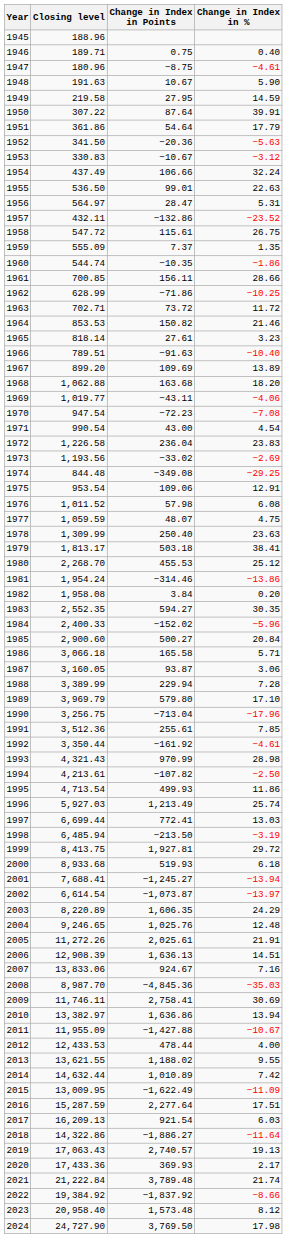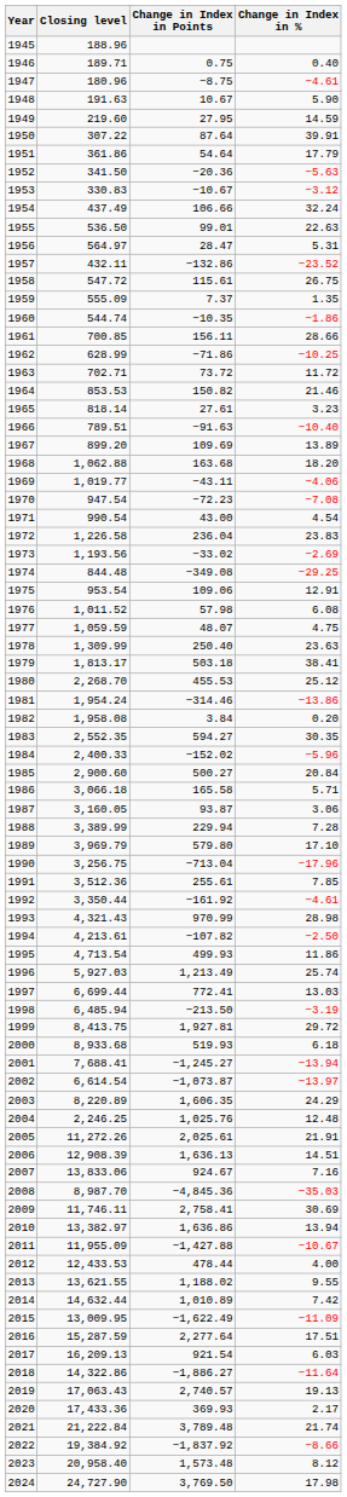 <table class="wikitable sortable" style="text-align:right;">
 <tr>
 <th>Year</th>
 <th>Closing level</th>
 <th>Change in Index<br>in Points</th>
 <th>Change in Index<br>in %</th>
 </tr>
 <tr>
 <td>1945</td>
 <td>188.96</td>
 <td></td>
 <td></td>
 </tr>
 <tr>
 <td>1946</td>
 <td>189.71</td>
 <td>0.75</td>
 <td>0.40</td>
 </tr>
 <tr>
 <td>1947</td>
 <td>180.96</td>
 <td>−8.75</td>
 <td style="color:red">−4.61</td>
 </tr>
 <tr>
 <td>1948</td>
 <td>191.63</td>
 <td>10.67</td>
 <td>5.90</td>
 </tr>
 <tr>
 <td>1949</td>
-<td>219.58</td>
+<td>219.60</td>
 <td>27.95</td>
 <td>14.59</td>
 </tr>
 <tr>
 <td>1950</td>
 <td>307.22</td>
 <td>87.64</td>
 <td>39.91</td>
 </tr>
 <tr>
 <td>1951</td>
 <td>361.86</td>
 <td>54.64</td>
 <td>17.79</td>
 </tr>
 <tr>
 <td>1952</td>
 <td>341.50</td>
 <td>−20.36</td>
 <td style="color:red">−5.63</td>
 </tr>
 <tr>
 <td>1953</td>
 <td>330.83</td>
 <td>−10.67</td>
 <td style="color:red">−3.12</td>
 </tr>
 <tr>
 <td>1954</td>
 <td>437.49</td>
 <td>106.66</td>
 <td>32.24</td>
 </tr>
 <tr>
 <td>1955</td>
 <td>536.50</td>
 <td>99.01</td>
 <td>22.63</td>
 </tr>
 <tr>
 <td>1956</td>
 <td>564.97</td>
 <td>28.47</td>
 <td>5.31</td>
 </tr>
 <tr>
 <td>1957</td>
 <td>432.11</td>
 <td>−132.86</td>
 <td style="color:red">−23.52</td>
 </tr>
 <tr>
 <td>1958</td>
 <td>547.72</td>
 <td>115.61</td>
 <td>26.75</td>
 </tr>
 <tr>
 <td>1959</td>
 <td>555.09</td>
 <td>7.37</td>
 <td>1.35</td>
 </tr>
 <tr>
 <td>1960</td>
 <td>544.74</td>
 <td>−10.35</td>
 <td style="color:red">−1.86</td>
 </tr>
 <tr>
 <td>1961</td>
 <td>700.85</td>
 <td>156.11</td>
 <td>28.66</td>
 </tr>
 <tr>
 <td>1962</td>
 <td>628.99</td>
 <td>−71.86</td>
 <td style="color:red">−10.25</td>
 </tr>
 <tr>
 <td>1963</td>
 <td>702.71</td>
 <td>73.72</td>
 <td>11.72</td>
 </tr>
 <tr>
 <td>1964</td>
 <td>853.53</td>
 <td>150.82</td>
 <td>21.46</td>
 </tr>
 <tr>
 <td>1965</td>
 <td>818.14</td>
 <td>27.61</td>
 <td>3.23</td>
 </tr>
 <tr>
 <td>1966</td>
 <td>789.51</td>
 <td>−91.63</td>
 <td style="color:red">−10.40</td>
 </tr>
 <tr>
 <td>1967</td>
 <td>899.20</td>
 <td>109.69</td>
 <td>13.89</td>
 </tr>
 <tr>
 <td>1968</td>
 <td>1,062.88</td>
 <td>163.68</td>
 <td>18.20</td>
 </tr>
 <tr>
 <td>1969</td>
 <td>1,019.77</td>
 <td>−43.11</td>
 <td style="color:red">−4.06</td>
 </tr>
 <tr>
 <td>1970</td>
 <td>947.54</td>
 <td>−72.23</td>
 <td style="color:red">−7.08</td>
 </tr>
 <tr>
 <td>1971</td>
 <td>990.54</td>
 <td>43.00</td>
 <td>4.54</td>
 </tr>
 <tr>
 <td>1972</td>
 <td>1,226.58</td>
 <td>236.04</td>
 <td>23.83</td>
 </tr>
 <tr>
 <td>1973</td>
 <td>1,193.56</td>
 <td>−33.02</td>
 <td style="color:red">−2.69</td>
 </tr>
 <tr>
 <td>1974</td>
 <td>844.48</td>
 <td>−349.08</td>
 <td style="color:red">−29.25</td>
 </tr>
 <tr>
 <td>1975</td>
 <td>953.54</td>
 <td>109.06</td>
 <td>12.91</td>
 </tr>
 <tr>
 <td>1976</td>
 <td>1,011.52</td>
 <td>57.98</td>
 <td>6.08</td>
 </tr>
 <tr>
 <td>1977</td>
 <td>1,059.59</td>
 <td>48.07</td>
 <td>4.75</td>
 </tr>
 <tr>
 <td>1978</td>
 <td>1,309.99</td>
 <td>250.40</td>
 <td>23.63</td>
 </tr>
 <tr>
 <td>1979</td>
 <td>1,813.17</td>
 <td>503.18</td>
 <td>38.41</td>
 </tr>
 <tr>
 <td>1980</td>
 <td>2,268.70</td>
 <td>455.53</td>
 <td>25.12</td>
 </tr>
 <tr>
 <td>1981</td>
 <td>1,954.24</td>
 <td>−314.46</td>
 <td style="color:red">−13.86</td>
 </tr>
 <tr>
 <td>1982</td>
 <td>1,958.08</td>
 <td>3.84</td>
 <td>0.20</td>
 </tr>
 <tr>
 <td>1983</td>
 <td>2,552.35</td>
 <td>594.27</td>
 <td>30.35</td>
 </tr>
 <tr>
 <td>1984</td>
 <td>2,400.33</td>
 <td>−152.02</td>
 <td style="color:red">−5.96</td>
 </tr>
 <tr>
 <td>1985</td>
 <td>2,900.60</td>
 <td>500.27</td>
 <td>20.84</td>
 </tr>
 <tr>
 <td>1986</td>
 <td>3,066.18</td>
 <td>165.58</td>
 <td>5.71</td>
 </tr>
 <tr>
 <td>1987</td>
 <td>3,160.05</td>
 <td>93.87</td>
 <td>3.06</td>
 </tr>
 <tr>
 <td>1988</td>
 <td>3,389.99</td>
 <td>229.94</td>
 <td>7.28</td>
 </tr>
 <tr>
 <td>1989</td>
 <td>3,969.79</td>
 <td>579.80</td>
 <td>17.10</td>
 </tr>
 <tr>
 <td>1990</td>
 <td>3,256.75</td>
 <td>−713.04</td>
 <td style="color:red">−17.96</td>
 </tr>
 <tr>
 <td>1991</td>
 <td>3,512.36</td>
 <td>255.61</td>
 <td>7.85</td>
 </tr>
 <tr>
 <td>1992</td>
 <td>3,350.44</td>
 <td>−161.92</td>
 <td style="color:red">−4.61</td>
 </tr>
 <tr>
 <td>1993</td>
 <td>4,321.43</td>
 <td>970.99</td>
 <td>28.98</td>
 </tr>
 <tr>
 <td>1994</td>
 <td>4,213.61</td>
 <td>−107.82</td>
 <td style="color:red">−2.50</td>
 </tr>
 <tr>
 <td>1995</td>
 <td>4,713.54</td>
 <td>499.93</td>
 <td>11.86</td>
 </tr>
 <tr>
 <td>1996</td>
 <td>5,927.03</td>
 <td>1,213.49</td>
 <td>25.74</td>
 </tr>
 <tr>
 <td>1997</td>
 <td>6,699.44</td>
 <td>772.41</td>
 <td>13.03</td>
 </tr>
 <tr>
 <td>1998</td>
 <td>6,485.94</td>
 <td>−213.50</td>
 <td style="color:red">−3.19</td>
 </tr>
 <tr>
 <td>1999</td>
 <td>8,413.75</td>
 <td>1,927.81</td>
 <td>29.72</td>
 </tr>
 <tr>
 <td>2000</td>
 <td>8,933.68</td>
 <td>519.93</td>
 <td>6.18</td>
 </tr>
 <tr>
 <td>2001</td>
 <td>7,688.41</td>
 <td>−1,245.27</td>
 <td style="color:red">−13.94</td>
 </tr>
 <tr>
 <td>2002</td>
 <td>6,614.54</td>
 <td>−1,073.87</td>
 <td style="color:red">−13.97</td>
 </tr>
 <tr>
 <td>2003</td>
 <td>8,220.89</td>
 <td>1,606.35</td>
 <td>24.29</td>
 </tr>
 <tr>
 <td>2004</td>
-<td>9,246.65</td>
+<td>2,246.25</td>
 <td>1,025.76</td>
 <td>12.48</td>
 </tr>
 <tr>
 <td>2005</td>
 <td>11,272.26</td>
 <td>2,025.61</td>
 <td>21.91</td>
 </tr>
 <tr>
 <td>2006</td>
 <td>12,908.39</td>
 <td>1,636.13</td>
 <td>14.51</td>
 </tr>
 <tr>
 <td>2007</td>
 <td>13,833.06</td>
 <td>924.67</td>
 <td>7.16</td>
 </tr>
 <tr>
 <td>2008</td>
 <td>8,987.70</td>
 <td>−4,845.36</td>
 <td style="color:red">−35.03</td>
 </tr>
 <tr>
 <td>2009</td>
 <td>11,746.11</td>
 <td>2,758.41</td>
 <td>30.69</td>
 </tr>
 <tr>
 <td>2010</td>
 <td>13,382.97</td>
 <td>1,636.86</td>
 <td>13.94</td>
 </tr>
 <tr>
 <td>2011</td>
 <td>11,955.09</td>
 <td>−1,427.88</td>
 <td style="color:red">−10.67</td>
 </tr>
 <tr>
 <td>2012</td>
 <td>12,433.53</td>
 <td>478.44</td>
 <td>4.00</td>
 </tr>
 <tr>
 <td>2013</td>
 <td>13,621.55</td>
 <td>1,188.02</td>
 <td>9.55</td>
 </tr>
 <tr>
 <td>2014</td>
 <td>14,632.44</td>
 <td>1,010.89</td>
 <td>7.42</td>
 </tr>
 <tr>
 <td>2015</td>
 <td>13,009.95</td>
 <td>−1,622.49</td>
 <td style="color:red">−11.09</td>
 </tr>
 <tr>
 <td>2016</td>
 <td>15,287.59</td>
 <td>2,277.64</td>
 <td>17.51</td>
 </tr>
 <tr>
 <td>2017</td>
 <td>16,209.13</td>
 <td>921.54</td>
 <td>6.03</td>
 </tr>
 <tr>
 <td>2018</td>
 <td>14,322.86</td>
 <td>−1,886.27</td>
 <td style="color:red">−11.64</td>
 </tr>
 <tr>
 <td>2019</td>
 <td>17,063.43</td>
 <td>2,740.57</td>
 <td>19.13</td>
 </tr>
 <tr>
 <td>2020</td>
 <td>17,433.36</td>
 <td>369.93</td>
 <td>2.17</td>
 </tr>
 <tr>
 <td>2021</td>
 <td>21,222.84</td>
 <td>3,789.48</td>
 <td>21.74</td>
 </tr>
 <tr>
 <td>2022</td>
 <td>19,384.92</td>
 <td>−1,837.92</td>
 <td style="color:red">−8.66</td>
 </tr>
 <tr>
 <td>2023</td>
 <td>20,958.40</td>
 <td>1,573.48</td>
 <td>8.12</td>
 </tr>
 <tr>
 <td>2024</td>
 <td>24,727.90</td>
 <td>3,769.50</td>
 <td>17.98</td>
 </tr>
 </table>
